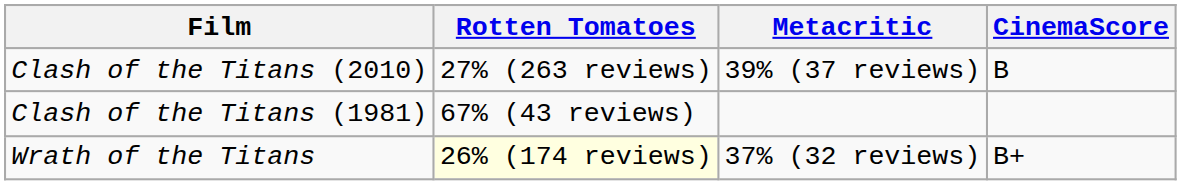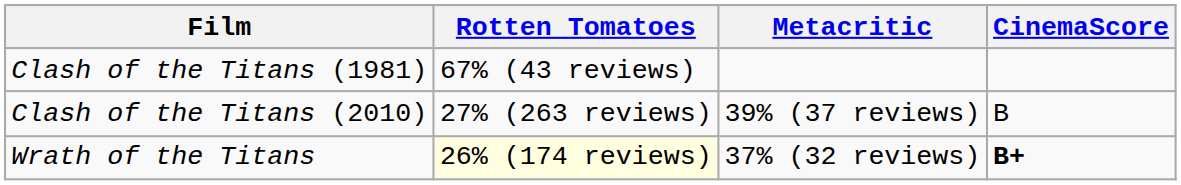 <table class="wikitable plainrowheaders sortable" border="1" text-align:center;">
 <tr>
 <th>Film</th>
 <th><a href='#'>Rotten Tomatoes</a></th>
 <th><a href='#'>Metacritic</a></th>
 <th><a href='#'>CinemaScore</a></th>
 </tr>
 <tr>
+<td style="text-align:left"><em>Clash of the Titans</em> (1981)</td>
+<td>67% (43 reviews)</td>
+<td></td>
+<td></td>
+</tr>
+<tr>
 <td style="text-align:left"><em>Clash of the Titans</em> (2010)</td>
 <td>27% (263 reviews)</td>
 <td>39% (37 reviews)</td>
 <td>B</td>
 </tr>
 <tr>
-<td style="text-align:left"><em>Clash of the Titans</em> (1981)</td>
-<td>67% (43 reviews)</td>
-<td></td>
-<td></td>
-</tr>
-<tr>
 <td style="text-align:left"><em>Wrath of the Titans</em></td>
 <td style="background: lightyellow;">26% (174 reviews)</td>
 <td>37% (32 reviews)</td>
-<td>B+</td>
+<td><strong>B+</strong></td>
 </tr>
 </table>
